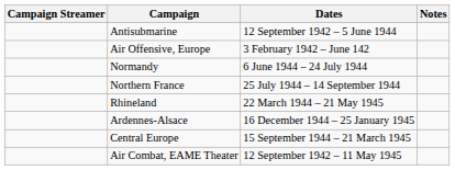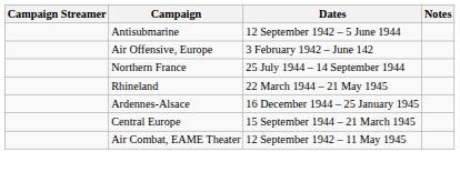 <table class="wikitable">
 <tr style="background:#efefef;">
 <th>Campaign Streamer</th>
 <th>Campaign</th>
 <th>Dates</th>
 <th>Notes</th>
 </tr>
 <tr>
 <td></td>
 <td>Antisubmarine</td>
 <td>12 September 1942 – 5 June 1944</td>
 <td></td>
 </tr>
 <tr>
 <td></td>
 <td>Air Offensive, Europe</td>
 <td>3 February 1942 – June 142</td>
-<td></td>
-</tr>
-<tr>
-<td></td>
-<td>Normandy</td>
-<td>6 June 1944 – 24 July 1944</td>
 <td></td>
 </tr>
 <tr>
 <td></td>
 <td>Northern France</td>
 <td>25 July 1944 – 14 September 1944</td>
 <td></td>
 </tr>
 <tr>
 <td></td>
 <td>Rhineland</td>
 <td>22 March 1944 – 21 May 1945</td>
 <td></td>
 </tr>
 <tr>
 <td></td>
 <td>Ardennes-Alsace</td>
 <td>16 December 1944 – 25 January 1945</td>
 <td></td>
 </tr>
 <tr>
 <td></td>
 <td>Central Europe</td>
 <td>15 September 1944 – 21 March 1945</td>
 <td></td>
 </tr>
 <tr>
 <td></td>
 <td>Air Combat, EAME Theater</td>
 <td>12 September 1942 – 11 May 1945</td>
 <td></td>
 </tr>
 </table>
